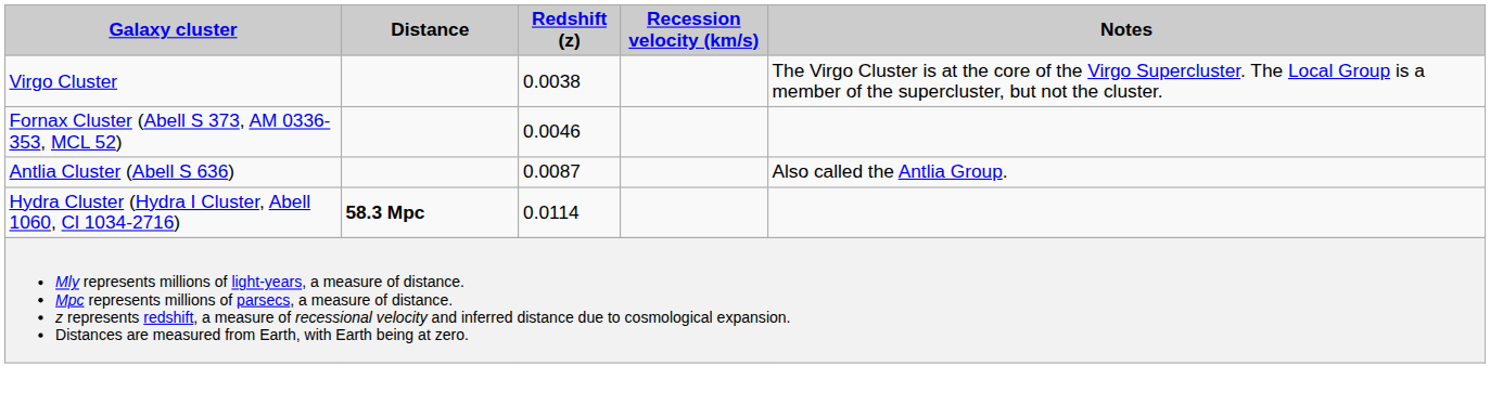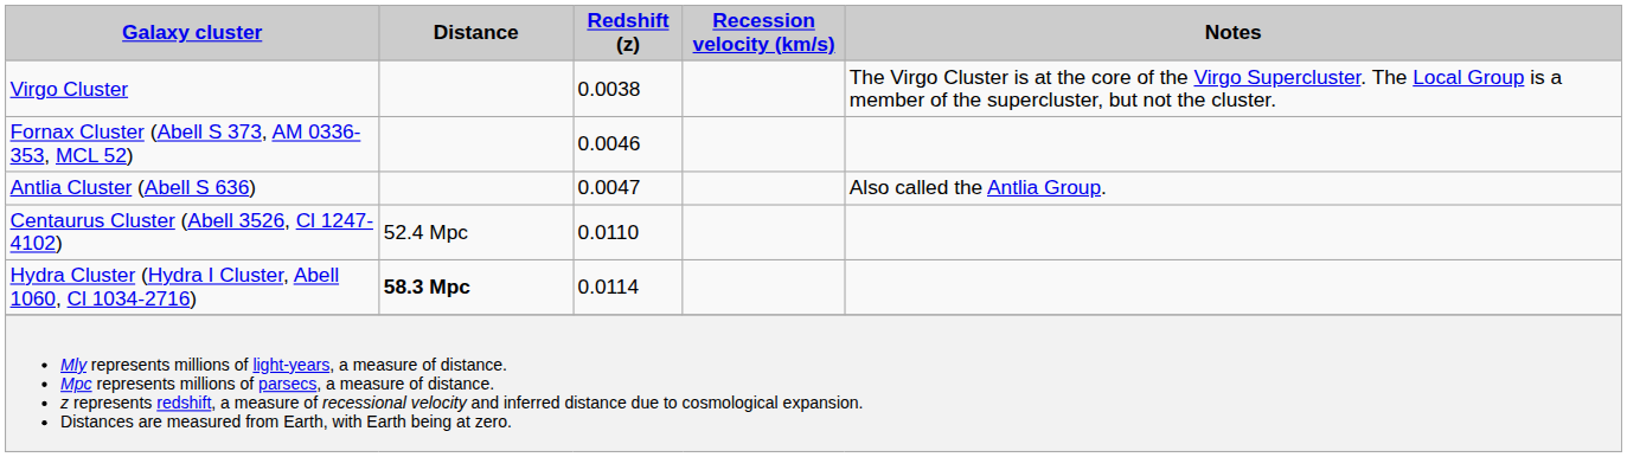 <table class="wikitable" width="100%" style="text-align:left;">
 <tr>
 <th style="background:#CCCCCC;text-align:center;"><a href='#'>Galaxy cluster</a></th>
 <th style="background:#CCCCCC;text-align:center;" width="12%">Distance</th>
 <th style="background:#CCCCCC;text-align:center;"><a href='#'>Redshift</a> (z)</th>
 <th style="background:#CCCCCC;text-align:center;" width="10%"><a href='#'>Recession velocity (km/s)</a></th>
 <th style="background:#CCCCCC;text-align:center;">Notes</th>
 </tr>
 <tr>
 <td><a href='#'>Virgo Cluster</a></td>
 <td></td>
 <td>0.0038</td>
 <td align="center"></td>
 <td>The Virgo Cluster is at the core of the <a href='#'>Virgo Supercluster</a>. The <a href='#'>Local Group</a> is a member of the supercluster, but not the cluster.</td>
 </tr>
 <tr>
 <td><a href='#'>Fornax Cluster</a> (<a href='#'>Abell S 373</a>, <a href='#'>AM 0336-353</a>, <a href='#'>MCL 52</a>)</td>
 <td></td>
 <td>0.0046</td>
 <td align="center"></td>
 <td></td>
 </tr>
 <tr>
 <td><a href='#'>Antlia Cluster</a> (<a href='#'>Abell S 636</a>)</td>
 <td></td>
-<td>0.0087</td>
+<td>0.0047</td>
 <td align="center"></td>
 <td>Also called the <a href='#'>Antlia Group</a>.</td>
+</tr>
+<tr>
+<td><a href='#'>Centaurus Cluster</a> (<a href='#'>Abell 3526</a>, <a href='#'>Cl 1247-4102</a>)</td>
+<td>52.4 Mpc</td>
+<td>0.0110</td>
+<td align="center"></td>
+<td></td>
 </tr>
 <tr>
 <td><a href='#'>Hydra Cluster</a> (<a href='#'>Hydra I Cluster</a>, <a href='#'>Abell 1060</a>, <a href='#'>Cl 1034-2716</a>)</td>
 <td><strong>58.3 Mpc</strong></td>
 <td>0.0114</td>
 <td align="center"></td>
 <td></td>
 </tr>
 <tr>
 </tr>
 <tr>
 <td colspan=5 style="font-size: small; background-color: #f2f2f2;"><br><ul><li><em><a href='#'>Mly</a></em> represents millions of <a href='#'>light-years</a>, a measure of distance.</li><li><em><a href='#'>Mpc</a></em> represents millions of <a href='#'>parsecs</a>, a measure of distance.</li><li><em>z</em> represents <a href='#'>redshift</a>, a measure of <em>recessional velocity</em> and inferred distance due to cosmological expansion.</li><li>Distances are measured from Earth, with Earth being at zero.</li></ul></td>
 </tr>
 </table>
